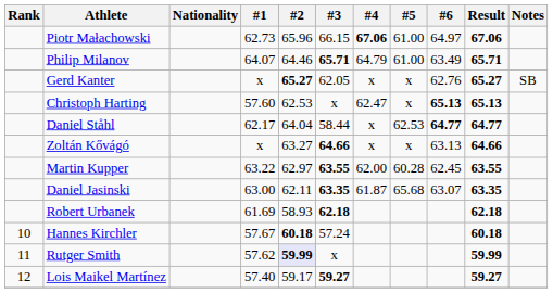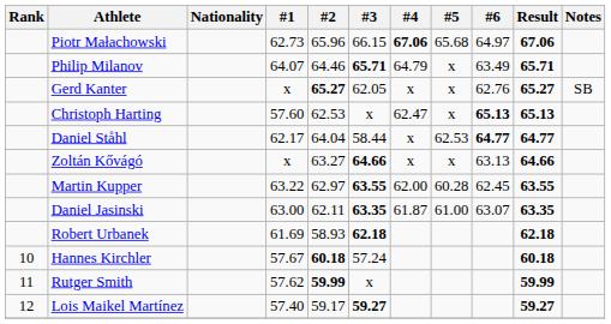 <table class="wikitable sortable" style="text-align:center">
 <tr>
 <th>Rank</th>
 <th>Athlete</th>
 <th>Nationality</th>
 <th>#1</th>
 <th>#2</th>
 <th>#3</th>
 <th>#4</th>
 <th>#5</th>
 <th>#6</th>
 <th>Result</th>
 <th>Notes</th>
 </tr>
 <tr>
 <td></td>
 <td align="left"><a href='#'>Piotr Małachowski</a></td>
 <td align=left></td>
 <td>62.73</td>
 <td>65.96</td>
 <td>66.15</td>
 <td><strong>67.06</strong></td>
-<td>61.00</td>
+<td>65.68</td>
 <td>64.97</td>
 <td><strong>67.06</strong></td>
 <td></td>
 </tr>
 <tr>
 <td></td>
 <td align="left"><a href='#'>Philip Milanov</a></td>
 <td align=left></td>
 <td>64.07</td>
 <td>64.46</td>
 <td><strong>65.71</strong></td>
 <td>64.79</td>
-<td>61.00</td>
+<td>x</td>
 <td>63.49</td>
 <td><strong>65.71</strong></td>
 <td></td>
 </tr>
 <tr>
 <td></td>
 <td align="left"><a href='#'>Gerd Kanter</a></td>
 <td align=left></td>
 <td>x</td>
 <td><strong>65.27</strong></td>
 <td>62.05</td>
 <td>x</td>
 <td>x</td>
 <td>62.76</td>
 <td><strong>65.27</strong></td>
 <td>SB</td>
 </tr>
 <tr>
 <td></td>
 <td align="left"><a href='#'>Christoph Harting</a></td>
 <td align=left></td>
 <td>57.60</td>
 <td>62.53</td>
 <td>x</td>
 <td>62.47</td>
 <td>x</td>
 <td><strong>65.13</strong></td>
 <td><strong>65.13</strong></td>
 <td></td>
 </tr>
 <tr>
 <td></td>
 <td align="left"><a href='#'>Daniel Ståhl</a></td>
 <td align=left></td>
 <td>62.17</td>
 <td>64.04</td>
 <td>58.44</td>
 <td>x</td>
 <td>62.53</td>
 <td><strong>64.77</strong></td>
 <td><strong>64.77</strong></td>
 <td></td>
 </tr>
 <tr>
 <td></td>
 <td align="left"><a href='#'>Zoltán Kővágó</a></td>
 <td align=left></td>
 <td>x</td>
 <td>63.27</td>
 <td><strong>64.66</strong></td>
 <td>x</td>
 <td>x</td>
 <td>63.13</td>
 <td><strong>64.66</strong></td>
 <td></td>
 </tr>
 <tr>
 <td></td>
 <td align="left"><a href='#'>Martin Kupper</a></td>
 <td align=left></td>
 <td>63.22</td>
 <td>62.97</td>
 <td><strong>63.55</strong></td>
 <td>62.00</td>
 <td>60.28</td>
 <td>62.45</td>
 <td><strong>63.55</strong></td>
 <td></td>
 </tr>
 <tr>
 <td></td>
 <td align="left"><a href='#'>Daniel Jasinski</a></td>
 <td align=left></td>
 <td>63.00</td>
 <td>62.11</td>
 <td><strong>63.35</strong></td>
 <td>61.87</td>
-<td>65.68</td>
+<td>61.00</td>
 <td>63.07</td>
 <td><strong>63.35</strong></td>
 <td></td>
 </tr>
 <tr>
 <td></td>
 <td align="left"><a href='#'>Robert Urbanek</a></td>
 <td align=left></td>
 <td>61.69</td>
 <td>58.93</td>
 <td><strong>62.18</strong></td>
 <td></td>
 <td></td>
 <td></td>
 <td><strong>62.18</strong></td>
 <td></td>
 </tr>
 <tr>
 <td>10</td>
 <td align="left"><a href='#'>Hannes Kirchler</a></td>
 <td align=left></td>
 <td>57.67</td>
 <td><strong>60.18</strong></td>
 <td>57.24</td>
 <td></td>
 <td></td>
 <td></td>
 <td><strong>60.18</strong></td>
 <td></td>
 </tr>
 <tr>
 <td>11</td>
 <td align="left"><a href='#'>Rutger Smith</a></td>
 <td align=left></td>
 <td>57.62</td>
-<td style="background: lavender;"><strong>59.99</strong></td>
+<td><strong>59.99</strong></td>
 <td>x</td>
 <td></td>
 <td></td>
 <td></td>
 <td><strong>59.99</strong></td>
 <td></td>
 </tr>
 <tr>
 <td>12</td>
 <td align="left"><a href='#'>Lois Maikel Martínez</a></td>
 <td align=left></td>
 <td>57.40</td>
 <td>59.17</td>
 <td><strong>59.27</strong></td>
 <td></td>
 <td></td>
 <td></td>
 <td><strong>59.27</strong></td>
 <td></td>
 </tr>
 <tr>
 </tr>
 </table>
